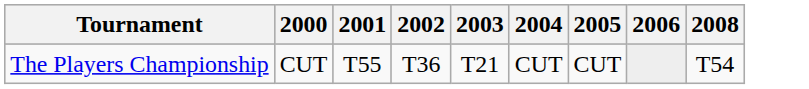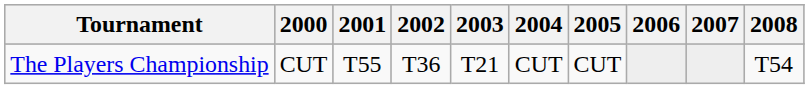 <table class="wikitable" style="font-size:95%;text-align:center;">
 <tr>
 <th>Tournament</th>
 <th>2000</th>
 <th>2001</th>
 <th>2002</th>
 <th>2003</th>
 <th>2004</th>
 <th>2005</th>
 <th>2006</th>
+<th>2007</th>
 <th>2008</th>
 </tr>
 <tr>
 <td align=left><a href='#'>The Players Championship</a></td>
 <td>CUT</td>
 <td>T55</td>
 <td>T36</td>
 <td>T21</td>
 <td>CUT</td>
 <td>CUT</td>
 <td style="background:#eeeeee;"></td>
+<td style="background:#eeeeee;"></td>
 <td>T54</td>
 </tr>
 </table>
